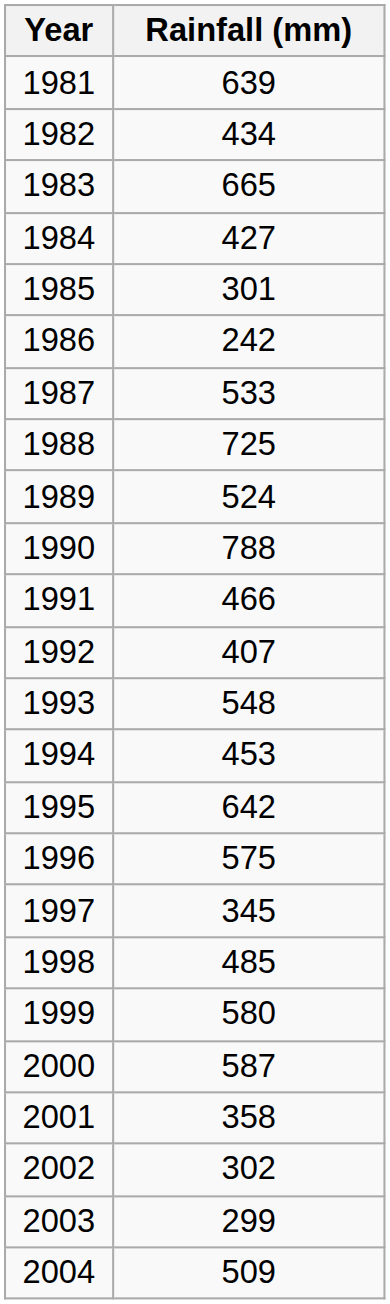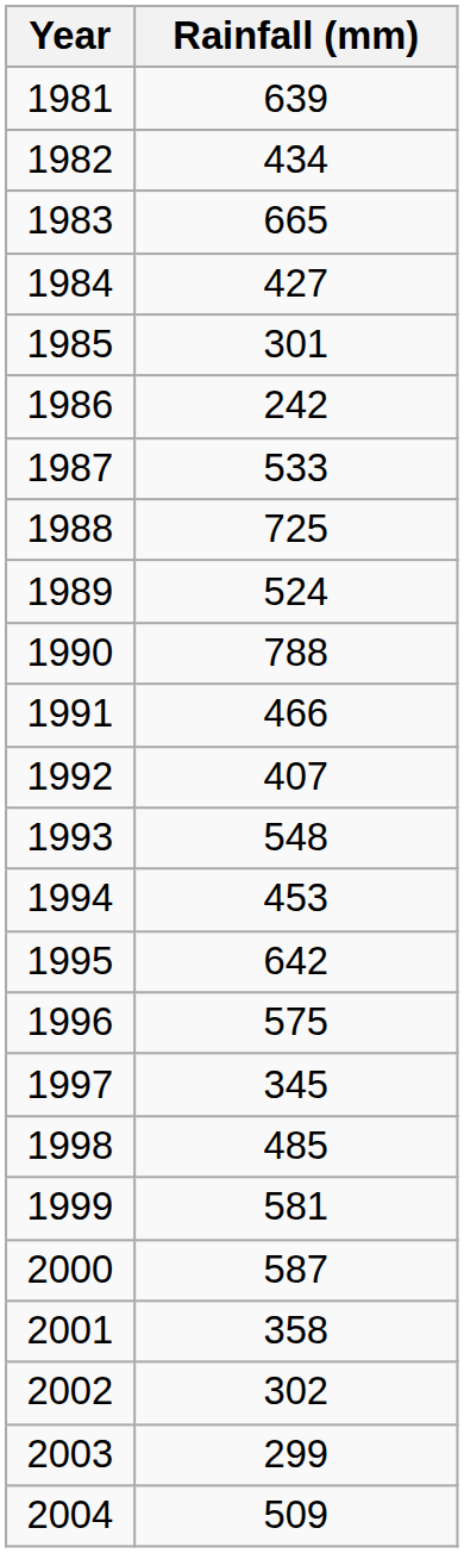 <table class="wikitable sortable" style="text-align:center" width=30%>
 <tr>
 <th>Year</th>
 <th>Rainfall (mm)</th>
 </tr>
 <tr>
 <td>1981</td>
 <td>639</td>
 </tr>
 <tr>
 <td>1982</td>
 <td>434</td>
 </tr>
 <tr>
 <td>1983</td>
 <td>665</td>
 </tr>
 <tr>
 <td>1984</td>
 <td>427</td>
 </tr>
 <tr>
 <td>1985</td>
 <td>301</td>
 </tr>
 <tr>
 <td>1986</td>
 <td>242</td>
 </tr>
 <tr>
 <td>1987</td>
 <td>533</td>
 </tr>
 <tr>
 <td>1988</td>
 <td>725</td>
 </tr>
 <tr>
 <td>1989</td>
 <td>524</td>
 </tr>
 <tr>
 <td>1990</td>
 <td>788</td>
 </tr>
 <tr>
 <td>1991</td>
 <td>466</td>
 </tr>
 <tr>
 <td>1992</td>
 <td>407</td>
 </tr>
 <tr>
 <td>1993</td>
 <td>548</td>
 </tr>
 <tr>
 <td>1994</td>
 <td>453</td>
 </tr>
 <tr>
 <td>1995</td>
 <td>642</td>
 </tr>
 <tr>
 <td>1996</td>
 <td>575</td>
 </tr>
 <tr>
 <td>1997</td>
 <td>345</td>
 </tr>
 <tr>
 <td>1998</td>
 <td>485</td>
 </tr>
 <tr>
 <td>1999</td>
-<td>580</td>
+<td>581</td>
 </tr>
 <tr>
 <td>2000</td>
 <td>587</td>
 </tr>
 <tr>
 <td>2001</td>
 <td>358</td>
 </tr>
 <tr>
 <td>2002</td>
 <td>302</td>
 </tr>
 <tr>
 <td>2003</td>
 <td>299</td>
 </tr>
 <tr>
 <td>2004</td>
 <td>509</td>
 </tr>
 </table>
